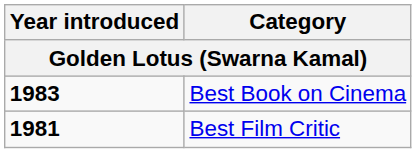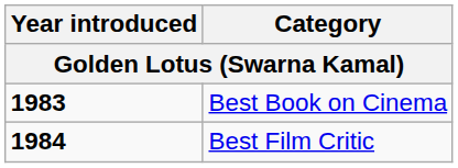 <table class="wikitable">
 <tr>
 <th>Year introduced</th>
 <th>Category</th>
 </tr>
 <tr>
 <th colspan="2">Golden Lotus (Swarna Kamal)</th>
 </tr>
 <tr>
 <td><strong>1983</strong></td>
 <td><a href='#'>Best Book on Cinema</a></td>
 </tr>
 <tr>
-<td><strong>1981</strong></td>
+<td><strong>1984</strong></td>
 <td><a href='#'>Best Film Critic</a></td>
 </tr>
 </table>
